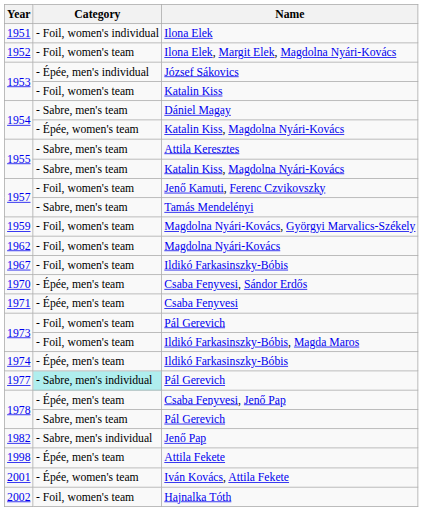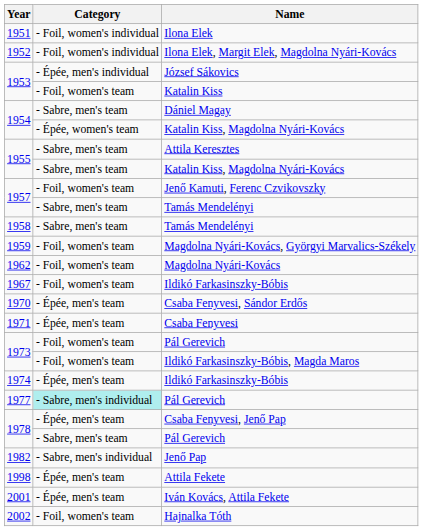 <table class="wikitable sortable" center; style="font-size:95%;">
 <tr>
 <th>Year</th>
 <th>Category</th>
 <th>Name</th>
 </tr>
 <tr>
 <td><a href='#'>1951</a></td>
 <td>- Foil, women's individual</td>
 <td><a href='#'>Ilona Elek</a></td>
 </tr>
 <tr>
 <td><a href='#'>1952</a></td>
-<td>- Foil, women's team</td>
+<td>- Foil, women's individual</td>
 <td><a href='#'>Ilona Elek</a>, <a href='#'>Margit Elek</a>, <a href='#'>Magdolna Nyári-Kovács</a></td>
 </tr>
 <tr>
 <td rowspan=2><a href='#'>1953</a></td>
 <td>- Épée, men's individual</td>
 <td><a href='#'>József Sákovics</a></td>
 </tr>
 <tr>
 <td>- Foil, women's team</td>
 <td><a href='#'>Katalin Kiss</a></td>
 </tr>
 <tr>
 <td rowspan=2><a href='#'>1954</a></td>
 <td>- Sabre, men's team</td>
 <td><a href='#'>Dániel Magay</a></td>
 </tr>
 <tr>
 <td>- Épée, women's team</td>
 <td><a href='#'>Katalin Kiss</a>, <a href='#'>Magdolna Nyári-Kovács</a></td>
 </tr>
 <tr>
 <td rowspan=2><a href='#'>1955</a></td>
 <td>- Sabre, men's team</td>
 <td><a href='#'>Attila Keresztes</a></td>
 </tr>
 <tr>
 <td>- Sabre, men's team</td>
 <td><a href='#'>Katalin Kiss</a>, <a href='#'>Magdolna Nyári-Kovács</a></td>
 </tr>
 <tr>
 <td rowspan=2><a href='#'>1957</a></td>
 <td>- Foil, women's team</td>
 <td><a href='#'>Jenő Kamuti</a>, <a href='#'>Ferenc Czvikovszky</a></td>
 </tr>
 <tr>
+<td>- Sabre, men's team</td>
+<td><a href='#'>Tamás Mendelényi</a></td>
+</tr>
+<tr>
+<td><a href='#'>1958</a></td>
 <td>- Sabre, men's team</td>
 <td><a href='#'>Tamás Mendelényi</a></td>
 </tr>
 <tr>
 <td><a href='#'>1959</a></td>
 <td>- Foil, women's team</td>
 <td><a href='#'>Magdolna Nyári-Kovács</a>, <a href='#'>Györgyi Marvalics-Székely</a></td>
 </tr>
 <tr>
 <td><a href='#'>1962</a></td>
 <td>- Foil, women's team</td>
 <td><a href='#'>Magdolna Nyári-Kovács</a></td>
 </tr>
 <tr>
 <td><a href='#'>1967</a></td>
 <td>- Foil, women's team</td>
 <td><a href='#'>Ildikó Farkasinszky-Bóbis</a></td>
 </tr>
 <tr>
 <td><a href='#'>1970</a></td>
 <td>- Épée, men's team</td>
 <td><a href='#'>Csaba Fenyvesi</a>, <a href='#'>Sándor Erdős</a></td>
 </tr>
 <tr>
 <td><a href='#'>1971</a></td>
 <td>- Épée, men's team</td>
 <td><a href='#'>Csaba Fenyvesi</a></td>
 </tr>
 <tr>
 <td rowspan=2><a href='#'>1973</a></td>
 <td>- Foil, women's team</td>
 <td><a href='#'>Pál Gerevich</a></td>
 </tr>
 <tr>
 <td>- Foil, women's team</td>
 <td><a href='#'>Ildikó Farkasinszky-Bóbis</a>, <a href='#'>Magda Maros</a></td>
 </tr>
 <tr>
 <td><a href='#'>1974</a></td>
 <td>- Épée, men's team</td>
 <td><a href='#'>Ildikó Farkasinszky-Bóbis</a></td>
 </tr>
 <tr>
 <td><a href='#'>1977</a></td>
 <td style="background: paleturquoise;">- Sabre, men's individual</td>
 <td><a href='#'>Pál Gerevich</a></td>
 </tr>
 <tr>
 <td rowspan=2><a href='#'>1978</a></td>
 <td>- Épée, men's team</td>
 <td><a href='#'>Csaba Fenyvesi</a>, <a href='#'>Jenő Pap</a></td>
 </tr>
 <tr>
 <td>- Sabre, men's team</td>
 <td><a href='#'>Pál Gerevich</a></td>
 </tr>
 <tr>
 <td><a href='#'>1982</a></td>
 <td>- Sabre, men's individual</td>
 <td><a href='#'>Jenő Pap</a></td>
 </tr>
 <tr>
 <td><a href='#'>1998</a></td>
 <td>- Épée, men's team</td>
 <td><a href='#'>Attila Fekete</a></td>
 </tr>
 <tr>
 <td><a href='#'>2001</a></td>
-<td>- Épée, women's team</td>
+<td>- Épée, men's team</td>
 <td><a href='#'>Iván Kovács</a>, <a href='#'>Attila Fekete</a></td>
 </tr>
 <tr>
 <td><a href='#'>2002</a></td>
 <td>- Foil, women's team</td>
 <td><a href='#'>Hajnalka Tóth</a></td>
 </tr>
 </table>
